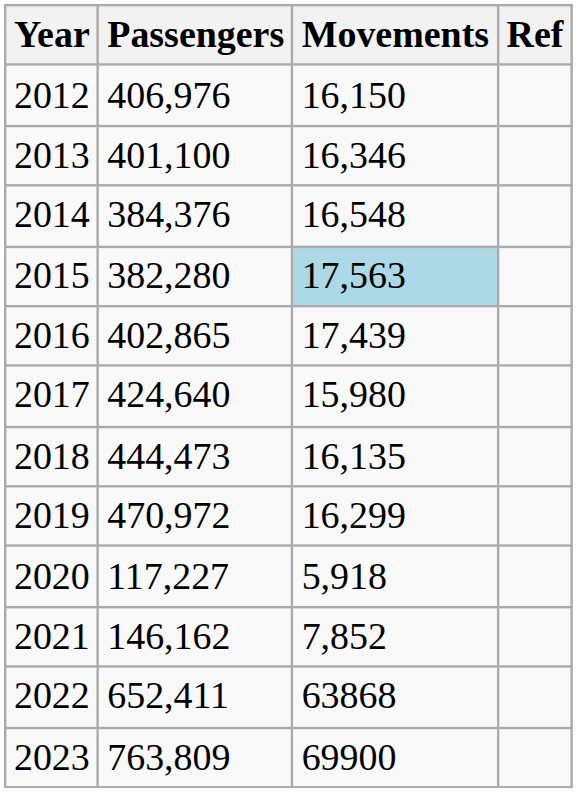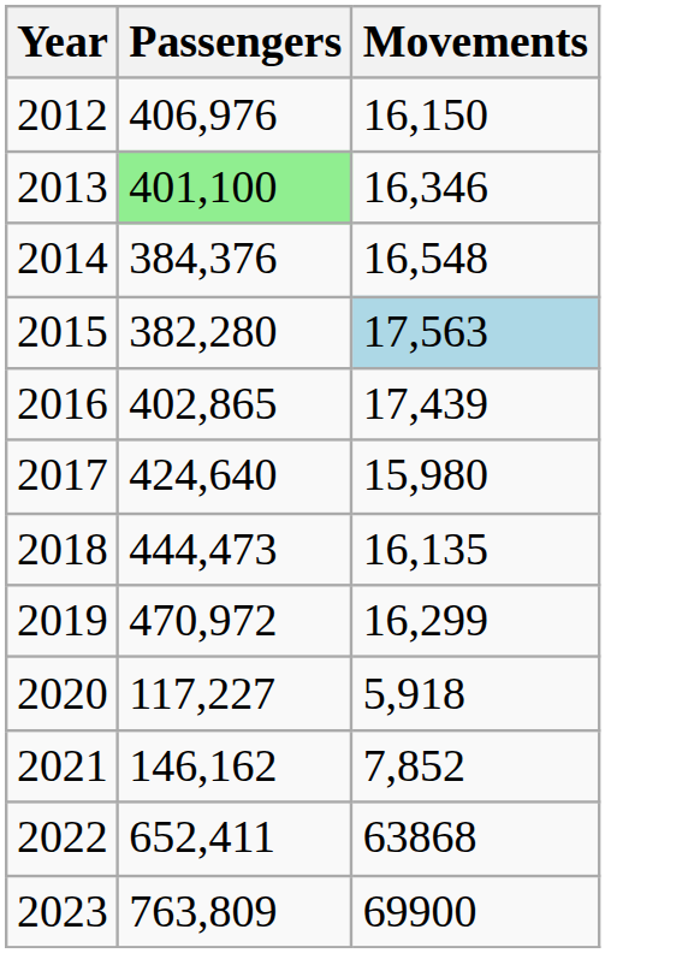 <table class="wikitable">
 <tr>
 <th>Year</th>
 <th>Passengers</th>
 <th>Movements</th>
-<th>Ref</th>
 </tr>
 <tr>
 <td>2012</td>
 <td>406,976</td>
 <td>16,150</td>
-<td></td>
 </tr>
 <tr>
 <td>2013</td>
-<td>401,100</td>
+<td style="background: lightgreen;">401,100</td>
 <td>16,346</td>
-<td></td>
 </tr>
 <tr>
 <td>2014</td>
 <td>384,376</td>
 <td>16,548</td>
-<td></td>
 </tr>
 <tr>
 <td>2015</td>
 <td>382,280</td>
 <td style="background: lightblue;">17,563</td>
-<td></td>
 </tr>
 <tr>
 <td>2016</td>
 <td>402,865</td>
 <td>17,439</td>
-<td></td>
 </tr>
 <tr>
 <td>2017</td>
 <td>424,640</td>
 <td>15,980</td>
-<td></td>
 </tr>
 <tr>
 <td>2018</td>
 <td>444,473</td>
 <td>16,135</td>
-<td></td>
 </tr>
 <tr>
 <td>2019</td>
 <td>470,972</td>
 <td>16,299</td>
-<td></td>
 </tr>
 <tr>
 <td>2020</td>
 <td>117,227</td>
 <td>5,918</td>
-<td></td>
 </tr>
 <tr>
 <td>2021</td>
 <td>146,162</td>
 <td>7,852</td>
-<td></td>
 </tr>
 <tr>
 <td>2022</td>
 <td>652,411</td>
 <td>63868</td>
-<td></td>
 </tr>
 <tr>
 <td>2023</td>
 <td>763,809</td>
 <td>69900</td>
-<td></td>
 </tr>
 </table>
